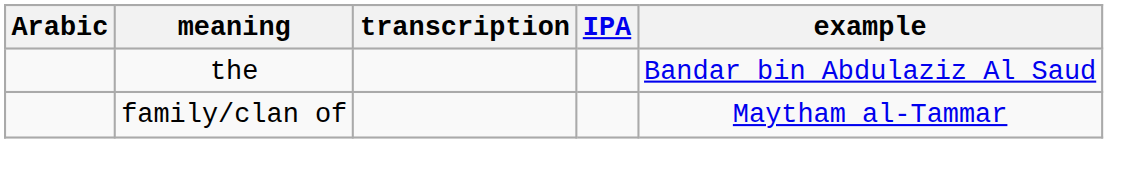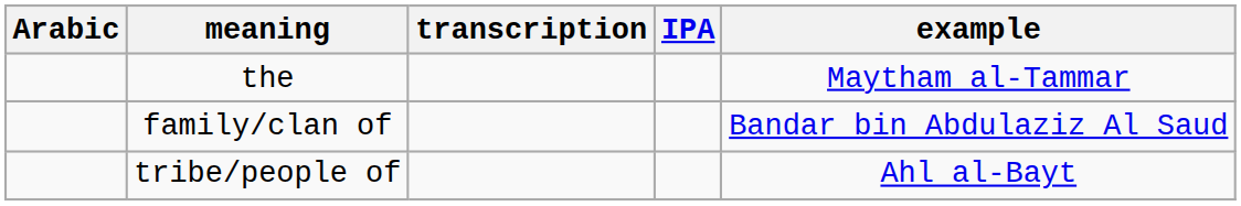 <table class="wikitable" style="text-align:center">
 <tr>
 <th>Arabic</th>
 <th>meaning</th>
 <th>transcription</th>
 <th><a href='#'>IPA</a></th>
 <th>example</th>
 </tr>
 <tr>
 <td></td>
 <td>the</td>
 <td></td>
 <td></td>
-<td><a href='#'>Bandar bin Abdulaziz Al Saud</a></td>
+<td><a href='#'>Maytham al-Tammar</a></td>
 </tr>
 <tr>
 <td></td>
 <td>family/clan of</td>
 <td></td>
 <td></td>
-<td><a href='#'>Maytham al-Tammar</a></td>
+<td><a href='#'>Bandar bin Abdulaziz Al Saud</a></td>
+</tr>
+<tr>
+<td></td>
+<td>tribe/people of</td>
+<td></td>
+<td></td>
+<td><a href='#'>Ahl al-Bayt</a></td>
 </tr>
 </table>
